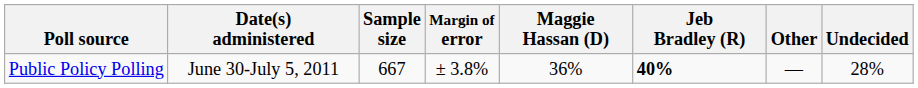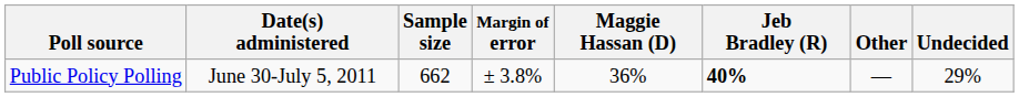 <table class="wikitable">
 <tr valign= bottom>
 <th>Poll source</th>
 <th style="width:160px;">Date(s)<br>administered</th>
 <th class=small>Sample<br>size</th>
 <th><small>Margin of</small><br>error</th>
 <th style="width:110px;">Maggie<br>Hassan (D)</th>
 <th style="width:110px;">Jeb<br>Bradley (R)</th>
 <th>Other</th>
 <th>Undecided</th>
 </tr>
 <tr>
 <td><a href='#'>Public Policy Polling</a></td>
 <td align=center>June 30-July 5, 2011</td>
-<td align=center>667</td>
+<td align=center>662</td>
 <td align=center>± 3.8%</td>
 <td align=center>36%</td>
 <td><strong>40%</strong></td>
 <td align=center>—</td>
-<td align=center>28%</td>
+<td align=center>29%</td>
 </tr>
 </table>
